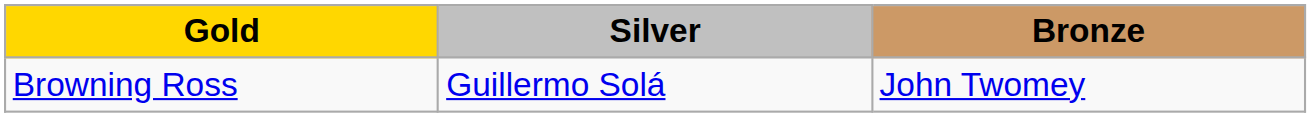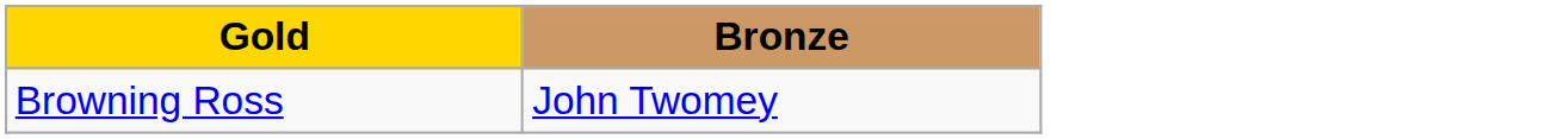 <table class="wikitable" style="text-align:left">
 <tr align="center">
 <td width=200 bgcolor=gold><strong>Gold</strong></td>
-<td width=200 bgcolor=silver><strong>Silver</strong></td>
 <td width=200 bgcolor=CC9966><strong>Bronze</strong></td>
 </tr>
 <tr>
 <td><a href='#'>Browning Ross</a><br><em></em></td>
-<td><a href='#'>Guillermo Solá</a><br><em></em></td>
 <td><a href='#'>John Twomey</a><br><em></em></td>
 </tr>
 </table>
